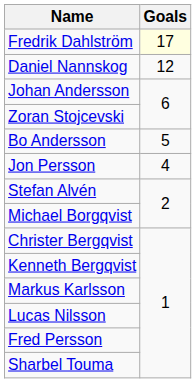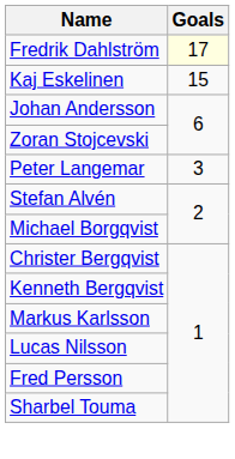 <table class="wikitable">
 <tr>
 <th>Name</th>
 <th>Goals</th>
 </tr>
 <tr>
 <td> <a href='#'>Fredrik Dahlström</a></td>
 <td style="background: lightyellow; text-align:center;">17</td>
 </tr>
 <tr>
-<td> <a href='#'>Daniel Nannskog</a></td>
-<td style="text-align:center;">12</td>
+<td> <a href='#'>Kaj Eskelinen</a></td>
+<td style="text-align:center;">15</td>
 </tr>
 <tr>
 <td> <a href='#'>Johan Andersson</a></td>
 <td rowspan="2" style="text-align:center;">6</td>
 </tr>
 <tr>
 <td> <a href='#'>Zoran Stojcevski</a></td>
 </tr>
 <tr>
-<td> <a href='#'>Bo Andersson</a></td>
-<td style="text-align:center;">5</td>
-</tr>
-<tr>
-<td> <a href='#'>Jon Persson</a></td>
-<td style="text-align:center;">4</td>
+<td> <a href='#'>Peter Langemar</a></td>
+<td style="text-align:center;">3</td>
 </tr>
 <tr>
 <td> <a href='#'>Stefan Alvén</a></td>
 <td rowspan="2"  style="text-align:center;">2</td>
 </tr>
 <tr>
 <td> <a href='#'>Michael Borgqvist</a></td>
 </tr>
 <tr>
 <td> <a href='#'>Christer Bergqvist</a></td>
 <td rowspan="6"  style="text-align:center;">1</td>
 </tr>
 <tr>
 <td> <a href='#'>Kenneth Bergqvist</a></td>
 </tr>
 <tr>
 <td> <a href='#'>Markus Karlsson</a></td>
 </tr>
 <tr>
 <td> <a href='#'>Lucas Nilsson</a></td>
 </tr>
 <tr>
 <td> <a href='#'>Fred Persson</a></td>
 </tr>
 <tr>
 <td> <a href='#'>Sharbel Touma</a></td>
 </tr>
 </table>
